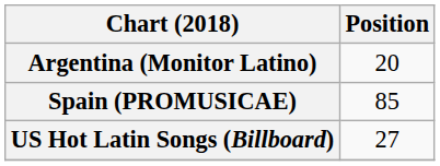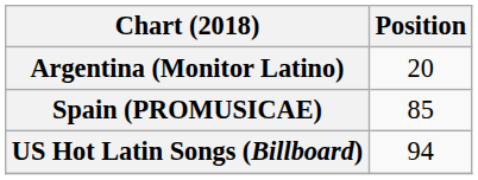 <table class="wikitable plainrowheaders sortable" style="text-align:center">
 <tr>
 <th scope="col">Chart (2018)</th>
 <th scope="col">Position</th>
 </tr>
 <tr>
 <th scope="row">Argentina (Monitor Latino)</th>
 <td>20</td>
 </tr>
 <tr>
 <th scope="row">Spain (PROMUSICAE)</th>
 <td>85</td>
 </tr>
 <tr>
 <th scope="row">US Hot Latin Songs (<em>Billboard</em>)</th>
-<td>27</td>
+<td>94</td>
 </tr>
 <tr>
 </tr>
 </table>
